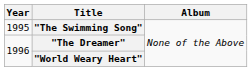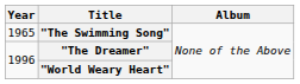 <table class="wikitable plainrowheaders" style="text-align:center;" border="1">
 <tr>
 <th>Year</th>
 <th>Title</th>
 <th>Album</th>
 </tr>
 <tr>
-<td>1995</td>
+<td>1965</td>
 <th scope="row">"The Swimming Song"</th>
 <td rowspan="3"><em>None of the Above</em></td>
 </tr>
 <tr>
 <td rowspan="2">1996</td>
 <th scope="row">"The Dreamer"</th>
 </tr>
 <tr>
 <th scope="row">"World Weary Heart"</th>
 </tr>
 </table>
